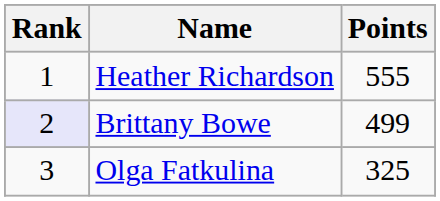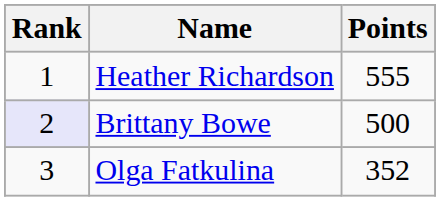 <table class="wikitable" border="1">
 <tr>
 <th width=30>Rank</th>
 <th>Name</th>
 <th width=25>Points</th>
 </tr>
 <tr align="center">
 <td>1</td>
 <td align="left"> <a href='#'>Heather Richardson</a></td>
 <td>555</td>
 </tr>
 <tr align="center">
 <td style="background: lavender;">2</td>
 <td align="left"> <a href='#'>Brittany Bowe</a></td>
-<td>499</td>
+<td>500</td>
 </tr>
 <tr align="center">
 <td>3</td>
 <td align="left"> <a href='#'>Olga Fatkulina</a></td>
-<td>325</td>
+<td>352</td>
 </tr>
 </table>
